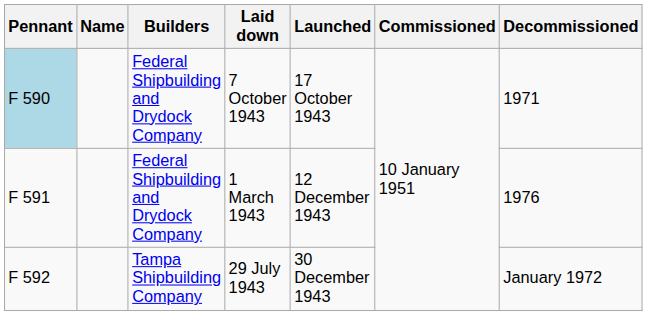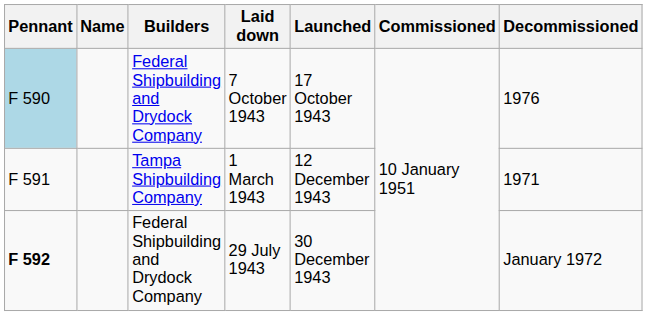 <table class="wikitable">
 <tr>
 <th>Pennant</th>
 <th>Name</th>
 <th>Builders</th>
 <th>Laid down</th>
 <th>Launched</th>
 <th>Commissioned</th>
 <th>Decommissioned</th>
 </tr>
 <tr>
 <td style="background: lightblue;">F 590</td>
 <td></td>
 <td><a href='#'>Federal Shipbuilding and Drydock Company</a></td>
 <td>7 October 1943</td>
 <td>17 October 1943</td>
 <td rowspan="3">10 January 1951</td>
-<td>1971</td>
+<td>1976</td>
 </tr>
 <tr>
 <td>F 591</td>
 <td></td>
-<td><a href='#'>Federal Shipbuilding and Drydock Company</a></td>
+<td><a href='#'>Tampa Shipbuilding Company</a></td>
 <td>1 March 1943</td>
 <td>12 December 1943</td>
-<td>1976</td>
+<td>1971</td>
 </tr>
 <tr>
-<td>F 592</td>
+<td><strong>F 592</strong></td>
 <td></td>
-<td><a href='#'>Tampa Shipbuilding Company</a></td>
+<td>Federal Shipbuilding and Drydock Company</td>
 <td>29 July 1943</td>
 <td>30 December 1943</td>
 <td>January 1972</td>
 </tr>
 </table>
